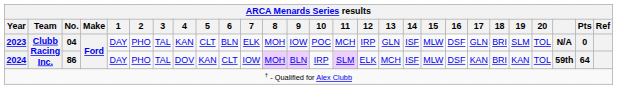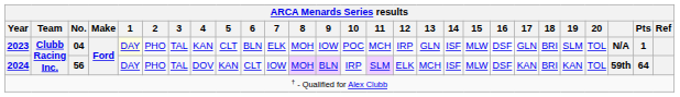 <table class="wikitable" style="text-align:center; font-size:75%">
 <tr>
 <th colspan=48><a href='#'>ARCA Menards Series</a> results</th>
 </tr>
 <tr>
 <th>Year</th>
 <th>Team</th>
 <th>No.</th>
 <th>Make</th>
 <th>1</th>
 <th>2</th>
 <th>3</th>
 <th>4</th>
 <th>5</th>
 <th>6</th>
 <th>7</th>
 <th>8</th>
 <th>9</th>
 <th>10</th>
 <th>11</th>
 <th>12</th>
 <th>13</th>
 <th>14</th>
 <th>15</th>
 <th>16</th>
 <th>17</th>
 <th>18</th>
 <th>19</th>
 <th>20</th>
 <th></th>
 <th>Pts</th>
 <th>Ref</th>
 </tr>
 <tr>
 <th><a href='#'>2023</a></th>
 <th rowspan=2><a href='#'>Clubb Racing Inc.</a></th>
 <th>04</th>
 <th rowspan=2><a href='#'>Ford</a></th>
-<td><a href='#'>DAY</a></td>
+<td style="background: lightyellow;"><a href='#'>DAY</a></td>
 <td><a href='#'>PHO</a></td>
 <td><a href='#'>TAL</a></td>
 <td><a href='#'>KAN</a></td>
 <td><a href='#'>CLT</a></td>
 <td><a href='#'>BLN</a></td>
 <td><a href='#'>ELK</a></td>
 <td><a href='#'>MOH</a></td>
 <td><a href='#'>IOW</a></td>
 <td><a href='#'>POC</a></td>
 <td><a href='#'>MCH</a></td>
 <td><a href='#'>IRP</a></td>
 <td><a href='#'>GLN</a></td>
 <td><a href='#'>ISF</a></td>
 <td><a href='#'>MLW</a></td>
 <td style="background:#FFFFFF;"><a href='#'>DSF</a><br></td>
 <td><a href='#'>GLN</a></td>
 <td><a href='#'>BRI</a></td>
 <td><a href='#'>SLM</a></td>
 <td><a href='#'>TOL</a></td>
 <th>N/A</th>
-<th>0</th>
+<th>1</th>
 <th></th>
 </tr>
 <tr>
 <th><a href='#'>2024</a></th>
-<th>86</th>
+<th>56</th>
 <td><a href='#'>DAY</a></td>
 <td><a href='#'>PHO</a></td>
 <td><a href='#'>TAL</a></td>
 <td><a href='#'>DOV</a></td>
 <td><a href='#'>KAN</a></td>
 <td><a href='#'>CLT</a></td>
 <td><a href='#'>IOW</a></td>
 <td style="background:#EFCFFF;"><a href='#'>MOH</a><br></td>
 <td style="background:#EFCFFF;"><a href='#'>BLN</a><br></td>
 <td><a href='#'>IRP</a></td>
 <td style="background:#EFCFFF;"><a href='#'>SLM</a><br></td>
 <td><a href='#'>ELK</a></td>
 <td><a href='#'>MCH</a></td>
 <td><a href='#'>ISF</a></td>
 <td><a href='#'>MLW</a></td>
 <td><a href='#'>DSF</a></td>
 <td><a href='#'>KAN</a></td>
 <td><a href='#'>BRI</a></td>
 <td><a href='#'>KAN</a></td>
 <td><a href='#'>TOL</a></td>
 <th>59th</th>
 <th>64</th>
 <th></th>
 </tr>
 <tr>
 <td colspan=32><small><sup>†</sup> - Qualified for <a href='#'>Alex Clubb</a></small></td>
 </tr>
 </table>
